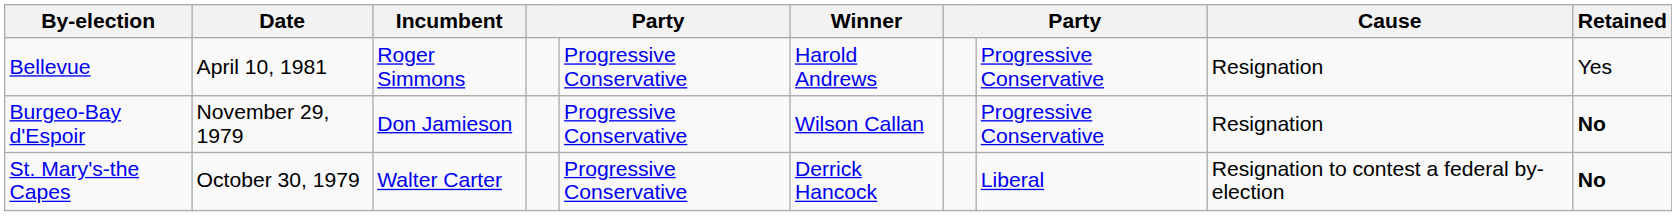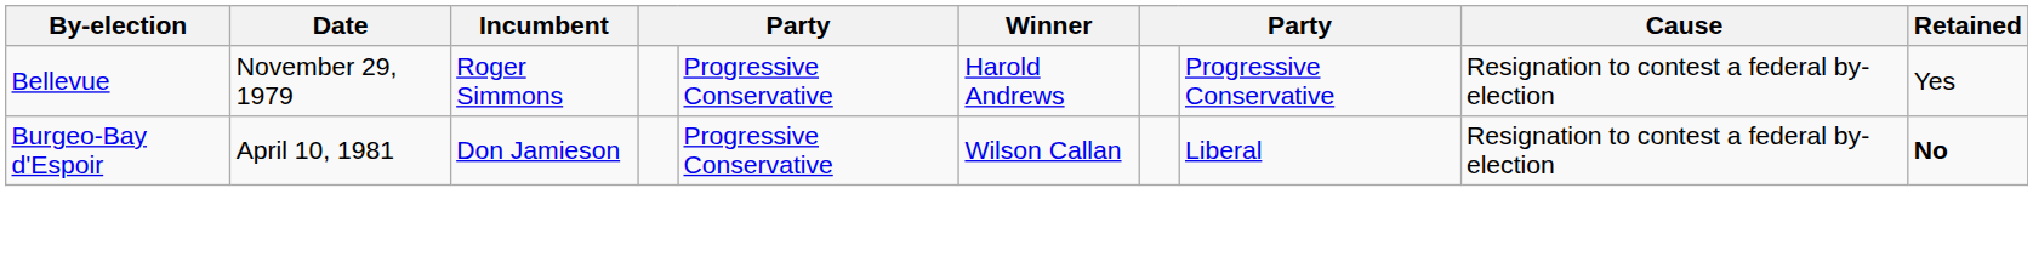 <table class=wikitable style="width:100%">
 <tr>
 <th>By-election</th>
 <th>Date</th>
 <th>Incumbent</th>
 <th colspan=2>Party</th>
 <th>Winner</th>
 <th colspan=2>Party</th>
 <th>Cause</th>
 <th>Retained</th>
 </tr>
 <tr>
 <td><a href='#'>Bellevue</a></td>
-<td>April 10, 1981</td>
+<td>November 29, 1979</td>
 <td><a href='#'>Roger Simmons</a></td>
 <td>    </td>
 <td><a href='#'>Progressive Conservative</a></td>
 <td><a href='#'>Harold Andrews</a></td>
 <td>    </td>
 <td><a href='#'>Progressive Conservative</a></td>
-<td>Resignation</td>
+<td>Resignation to contest a federal by-election</td>
 <td>Yes</td>
 </tr>
 <tr>
 <td><a href='#'>Burgeo-Bay d'Espoir</a></td>
-<td>November 29, 1979</td>
+<td>April 10, 1981</td>
 <td><a href='#'>Don Jamieson</a></td>
 <td>    </td>
 <td><a href='#'>Progressive Conservative</a></td>
 <td><a href='#'>Wilson Callan</a></td>
-<td>    </td>
-<td><a href='#'>Progressive Conservative</a></td>
-<td>Resignation</td>
-<td><strong>No</strong></td>
-</tr>
-<tr>
-<td><a href='#'>St. Mary's-the Capes</a></td>
-<td>October 30, 1979</td>
-<td><a href='#'>Walter Carter</a></td>
-<td>    </td>
-<td><a href='#'>Progressive Conservative</a></td>
-<td><a href='#'>Derrick Hancock</a></td>
 <td>    </td>
 <td><a href='#'>Liberal</a></td>
 <td>Resignation to contest a federal by-election</td>
 <td><strong>No</strong></td>
 </tr>
 </table>
